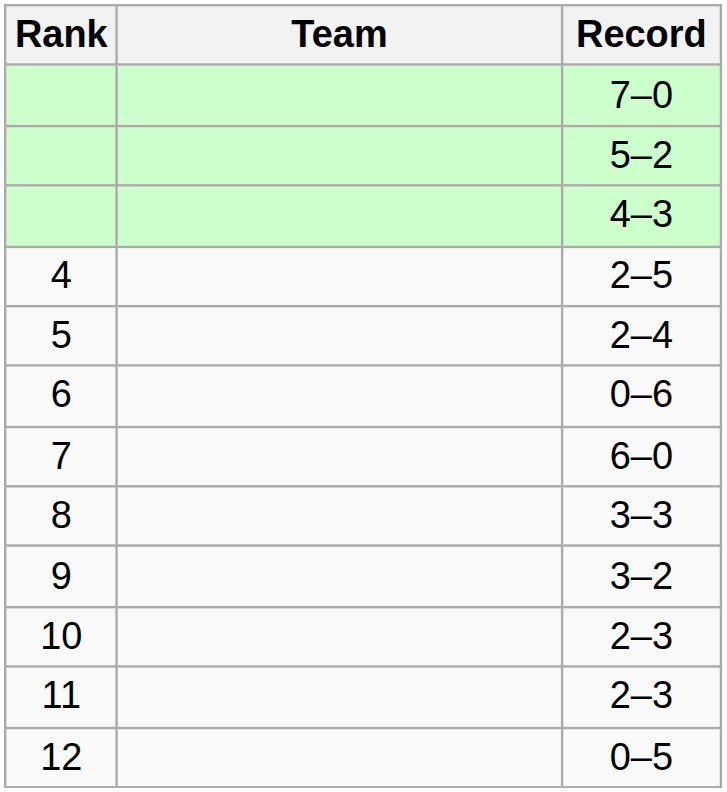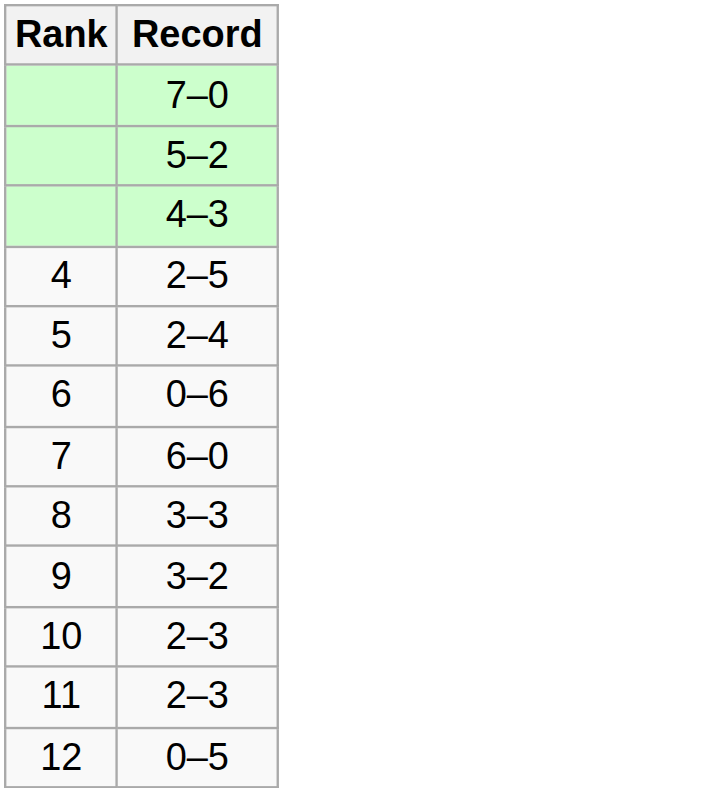 <table class="wikitable" style="text-align: center;">
 <tr>
 <th width=40>Rank</th>
-<th width=180>Team</th>
 <th width=60>Record</th>
 </tr>
 <tr bgcolor="#ccffcc">
 <td></td>
-<td align=left></td>
 <td>7–0</td>
 </tr>
 <tr bgcolor="#ccffcc">
 <td></td>
-<td align=left></td>
 <td>5–2</td>
 </tr>
 <tr bgcolor="#ccffcc">
 <td></td>
-<td align=left></td>
 <td>4–3</td>
 </tr>
 <tr>
 <td>4</td>
-<td align=left></td>
 <td>2–5</td>
 </tr>
 <tr>
 <td>5</td>
-<td align=left></td>
 <td>2–4</td>
 </tr>
 <tr>
 <td>6</td>
-<td align=left></td>
 <td>0–6</td>
 </tr>
 <tr>
 <td>7</td>
-<td align=left></td>
 <td>6–0</td>
 </tr>
 <tr>
 <td>8</td>
-<td align=left></td>
 <td>3–3</td>
 </tr>
 <tr>
 <td>9</td>
-<td align=left></td>
 <td>3–2</td>
 </tr>
 <tr>
 <td>10</td>
-<td align=left></td>
 <td>2–3</td>
 </tr>
 <tr>
 <td>11</td>
-<td align=left></td>
 <td>2–3</td>
 </tr>
 <tr>
 <td>12</td>
-<td align=left></td>
 <td>0–5</td>
 </tr>
 </table>
